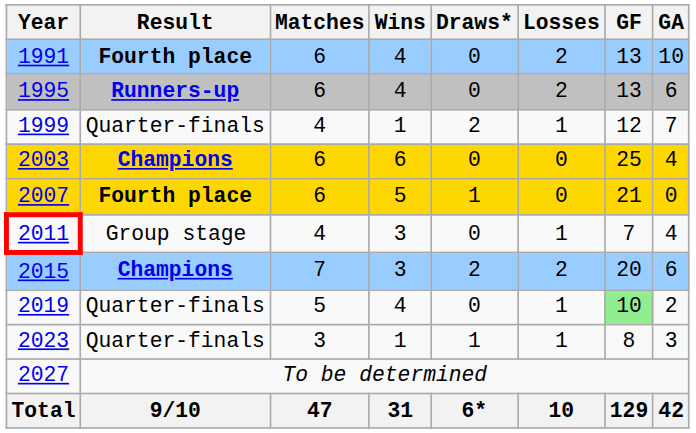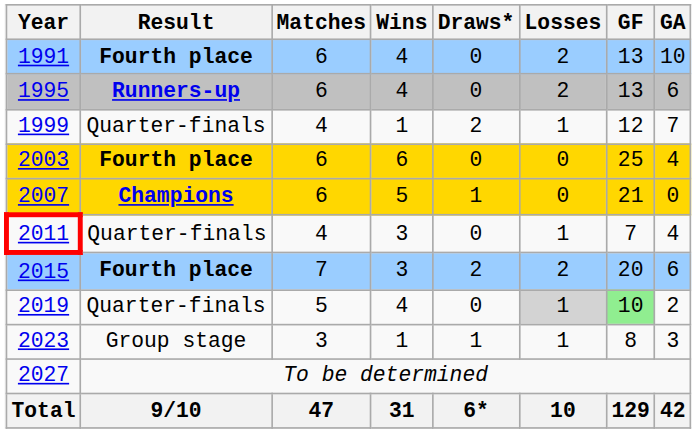 <table class="wikitable" style="text-align: center;">
 <tr>
 <th>Year</th>
 <th>Result</th>
 <th>Matches</th>
 <th>Wins</th>
 <th>Draws*</th>
 <th>Losses</th>
 <th>GF</th>
 <th>GA</th>
 </tr>
 <tr style="background:#9acdff;">
 <td> <a href='#'>1991</a></td>
 <td><strong>Fourth place</strong></td>
 <td>6</td>
 <td>4</td>
 <td>0</td>
 <td>2</td>
 <td>13</td>
 <td>10</td>
 </tr>
 <tr style="background:silver;">
 <td> <a href='#'>1995</a></td>
 <td><strong><a href='#'>Runners-up</a></strong></td>
 <td>6</td>
 <td>4</td>
 <td>0</td>
 <td>2</td>
 <td>13</td>
 <td>6</td>
 </tr>
 <tr>
 <td> <a href='#'>1999</a></td>
 <td>Quarter-finals</td>
 <td>4</td>
 <td>1</td>
 <td>2</td>
 <td>1</td>
 <td>12</td>
 <td>7</td>
 </tr>
 <tr style="background:gold;">
 <td> <a href='#'>2003</a></td>
-<td><strong><a href='#'>Champions</a></strong></td>
+<td><strong>Fourth place</strong></td>
 <td>6</td>
 <td>6</td>
 <td>0</td>
 <td>0</td>
 <td>25</td>
 <td>4</td>
 </tr>
 <tr style="background:gold;">
 <td> <a href='#'>2007</a></td>
-<td><strong>Fourth place</strong></td>
+<td><strong><a href='#'>Champions</a></strong></td>
 <td>6</td>
 <td>5</td>
 <td>1</td>
 <td>0</td>
 <td>21</td>
 <td>0</td>
 </tr>
 <tr>
 <td style="border: 3px solid red"> <a href='#'>2011</a></td>
-<td>Group stage</td>
+<td>Quarter-finals</td>
 <td>4</td>
 <td>3</td>
 <td>0</td>
 <td>1</td>
 <td>7</td>
 <td>4</td>
 </tr>
 <tr style="background:#9acdff;">
 <td> <a href='#'>2015</a></td>
-<td><strong><a href='#'>Champions</a></strong></td>
+<td><strong>Fourth place</strong></td>
 <td>7</td>
 <td>3</td>
 <td>2</td>
 <td>2</td>
 <td>20</td>
 <td>6</td>
 </tr>
 <tr>
 <td> <a href='#'>2019</a></td>
 <td>Quarter-finals</td>
 <td>5</td>
 <td>4</td>
 <td>0</td>
-<td>1</td>
+<td style="background: lightgrey;">1</td>
 <td style="background: lightgreen;">10</td>
 <td>2</td>
 </tr>
 <tr>
 <td>  <a href='#'>2023</a></td>
-<td>Quarter-finals</td>
+<td>Group stage</td>
 <td>3</td>
 <td>1</td>
 <td>1</td>
 <td>1</td>
 <td>8</td>
 <td>3</td>
 </tr>
 <tr>
 <td> <a href='#'>2027</a></td>
 <td colspan=7><em>To be determined</em></td>
 </tr>
 <tr>
 <th>Total</th>
 <th>9/10</th>
 <th>47</th>
 <th>31</th>
 <th>6*</th>
 <th>10</th>
 <th>129</th>
 <th>42</th>
 </tr>
 </table>
